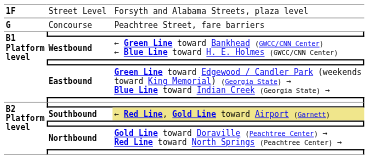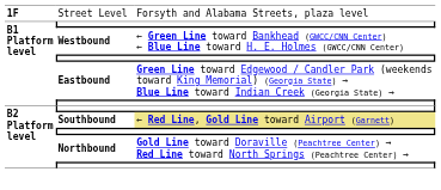 <table border=0 cellspacing=0 cellpadding=3>
 <tr>
 <td style="border-top:solid 1px gray;" width=50 valign=top><strong>1F</strong></td>
 <td style="border-top:solid 1px gray;" width=100 valign=top>Street Level</td>
 <td style="border-top:solid 1px gray;" width=400 valign=top>Forsyth and Alabama Streets, plaza level</td>
-</tr>
-<tr>
-<td style="border-top:solid 1px gray;" width=50 valign=top><strong>G</strong></td>
-<td style="border-top:solid 1px gray;" width=100 valign=top>Concourse</td>
-<td style="border-top:solid 1px gray;" width=400 valign=top>Peachtree Street, fare barriers</td>
 </tr>
 <tr>
 <td style="border-top:solid 1px gray;border-bottom:solid 1px gray;" width=50 rowspan=5 valign=top><strong>B1<br>Platform level</strong></td>
 <td style="border-top:solid 1px gray;border-right:solid 2px black;border-left:solid 2px black;border-bottom:solid 2px black;text-align:center;" colspan=2></td>
 </tr>
 <tr>
 <td><strong>Westbound</strong></td>
 <td>← <a href='#'><span><strong>Green Line</strong></span></a> toward <a href='#'>Bankhead</a> <small>(<a href='#'>GWCC/CNN Center</a>)</small><br>← <a href='#'><span><strong>Blue Line</strong></span></a> toward <a href='#'>H. E. Holmes</a> <small>(GWCC/CNN Center)</small></td>
 </tr>
 <tr>
 <td style="border-top:solid 2px black;border-right:solid 2px black;border-left:solid 2px black;border-bottom:solid 2px black;text-align:center;" colspan=2></td>
 </tr>
 <tr>
 <td><strong>Eastbound</strong></td>
 <td> <a href='#'><span><strong>Green Line</strong></span></a> toward <a href='#'>Edgewood / Candler Park</a> (weekends toward <a href='#'>King Memorial</a>) <small>(<a href='#'>Georgia State</a>)</small> →<br> <a href='#'><span><strong>Blue Line</strong></span></a> toward <a href='#'>Indian Creek</a> <small>(Georgia State)</small> →</td>
 </tr>
 <tr>
 <td style="border-bottom:solid 1px gray;border-right:solid 2px black;border-left:solid 2px black;border-top:solid 2px black;text-align:center;" colspan=2></td>
 </tr>
 <tr>
 <td style="border-top:solid 0px gray;border-bottom:solid 1px gray;" width=50 rowspan=5 valign=top><strong>B2<br>Platform level</strong></td>
 <td style="border-top:solid 0px gray;border-right:solid 2px black;border-left:solid 2px black;border-bottom:solid 2px black;text-align:center;" colspan=2></td>
 </tr>
 <tr>
 <td><strong>Southbound</strong></td>
 <td style="background: khaki;">← <a href='#'><span><strong>Red Line</strong></span></a>, <a href='#'><span><strong>Gold Line</strong></span></a> toward <a href='#'>Airport</a> <small>(<a href='#'>Garnett</a>)</small></td>
 </tr>
 <tr>
 <td style="border-top:solid 2px black;border-right:solid 2px black;border-left:solid 2px black;border-bottom:solid 2px black;text-align:center;" colspan=2></td>
 </tr>
 <tr>
 <td><strong>Northbound</strong></td>
 <td> <a href='#'><span><strong>Gold Line</strong></span></a> toward <a href='#'>Doraville</a> <small>(<a href='#'>Peachtree Center</a>)</small> →<br> <a href='#'><span><strong>Red Line</strong></span></a> toward <a href='#'>North Springs</a> <small>(Peachtree Center)</small> →</td>
 </tr>
 <tr>
 <td style="border-bottom:solid 1px gray;border-right:solid 2px black;border-left:solid 2px black;border-top:solid 2px black;text-align:center;" colspan=2></td>
 </tr>
 </table>
